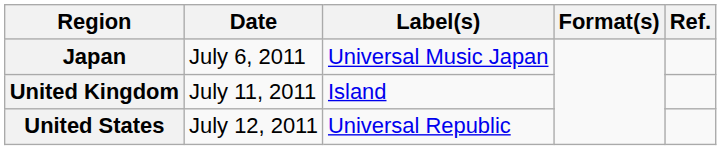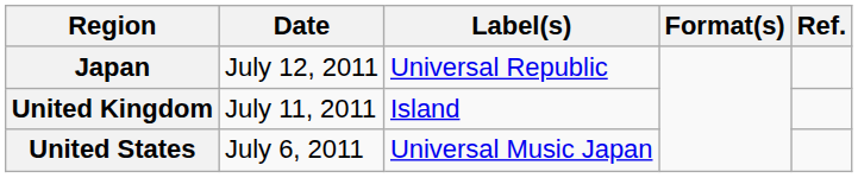 <table class="wikitable sortable plainrowheaders">
 <tr>
 <th scope="col">Region</th>
 <th scope="col">Date</th>
 <th scope="col">Label(s)</th>
 <th scope="col">Format(s)</th>
 <th scope="col">Ref.</th>
 </tr>
 <tr>
 <th scope="row">Japan</th>
-<td>July 6, 2011</td>
-<td><a href='#'>Universal Music Japan</a></td>
+<td>July 12, 2011</td>
+<td><a href='#'>Universal Republic</a></td>
 <td rowspan="3"></td>
 <td></td>
 </tr>
 <tr>
 <th scope="row">United Kingdom</th>
 <td>July 11, 2011</td>
 <td><a href='#'>Island</a></td>
 <td></td>
 </tr>
 <tr>
 <th scope="row">United States</th>
-<td>July 12, 2011</td>
-<td><a href='#'>Universal Republic</a></td>
+<td>July 6, 2011</td>
+<td><a href='#'>Universal Music Japan</a></td>
 <td></td>
 </tr>
 </table>
